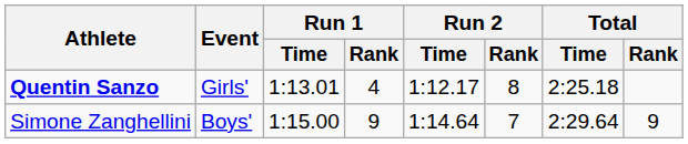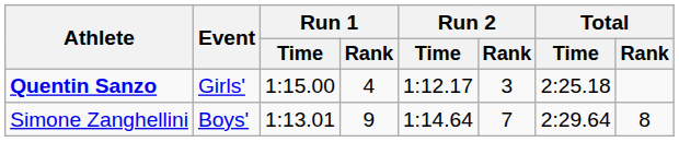 <table class="wikitable" style="font-size:90%">
 <tr>
 <th rowspan="2">Athlete</th>
 <th rowspan="2">Event</th>
 <th colspan="2">Run 1</th>
 <th colspan="2">Run 2</th>
 <th colspan="2">Total</th>
 </tr>
 <tr style="font-size:95%">
 <th>Time</th>
 <th>Rank</th>
 <th>Time</th>
 <th>Rank</th>
 <th>Time</th>
 <th>Rank</th>
 </tr>
 <tr align=center>
 <td align=left><strong><a href='#'>Quentin Sanzo</a></strong></td>
 <td align=left><a href='#'>Girls'</a></td>
-<td>1:13.01</td>
+<td>1:15.00</td>
 <td>4</td>
 <td>1:12.17</td>
-<td>8</td>
+<td>3</td>
 <td>2:25.18</td>
 <td></td>
 </tr>
 <tr align=center>
 <td align=left><a href='#'>Simone Zanghellini</a></td>
 <td align=left><a href='#'>Boys'</a></td>
-<td>1:15.00</td>
+<td>1:13.01</td>
 <td>9</td>
 <td>1:14.64</td>
 <td>7</td>
 <td>2:29.64</td>
-<td>9</td>
+<td>8</td>
 </tr>
 </table>
